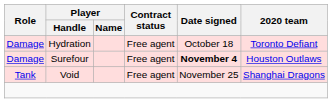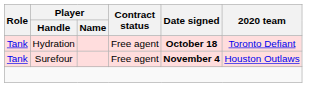 <table class="wikitable sortable floatright" style="font-size: 95%; text-align:center;">
 <tr>
 <th rowspan="2">Role</th>
 <th colspan="2">Player</th>
 <th rowspan="2">Contract<br>status</th>
 <th rowspan="2">Date signed</th>
 <th rowspan="2">2020 team</th>
 </tr>
 <tr>
 <th>Handle</th>
 <th>Name</th>
 </tr>
 <tr style="background:#fdd;">
-<td><a href='#'>Damage</a></td>
+<td><a href='#'>Tank</a></td>
 <td>Hydration</td>
 <td></td>
 <td>Free agent</td>
-<td>October 18</td>
+<td><strong>October 18</strong></td>
 <td><a href='#'>Toronto Defiant</a></td>
 </tr>
 <tr style="background:#fdd;">
-<td><a href='#'>Damage</a></td>
+<td><a href='#'>Tank</a></td>
 <td>Surefour</td>
 <td></td>
 <td>Free agent</td>
 <td><strong>November 4</strong></td>
 <td><a href='#'>Houston Outlaws</a></td>
 </tr>
-<tr style="background:#fdd;">
-<td><a href='#'>Tank</a></td>
-<td>Void</td>
-<td></td>
-<td>Free agent</td>
-<td>November 25</td>
-<td><a href='#'>Shanghai Dragons</a></td>
-</tr>
 <tr class="sortbottom">
 <td colspan="6"><br></td>
 </tr>
 </table>
